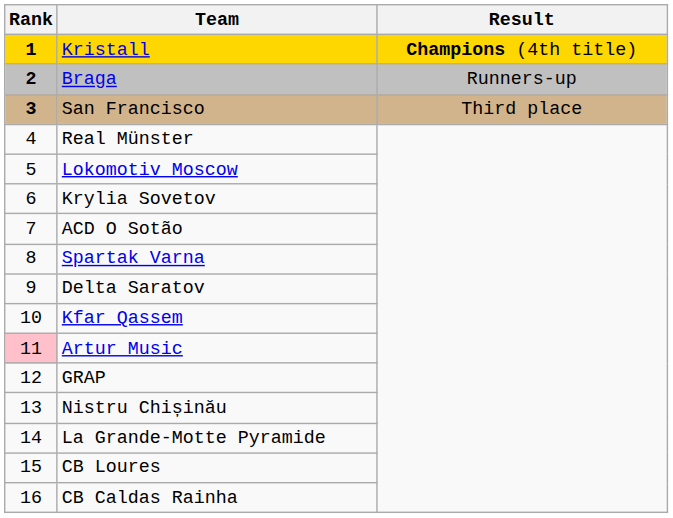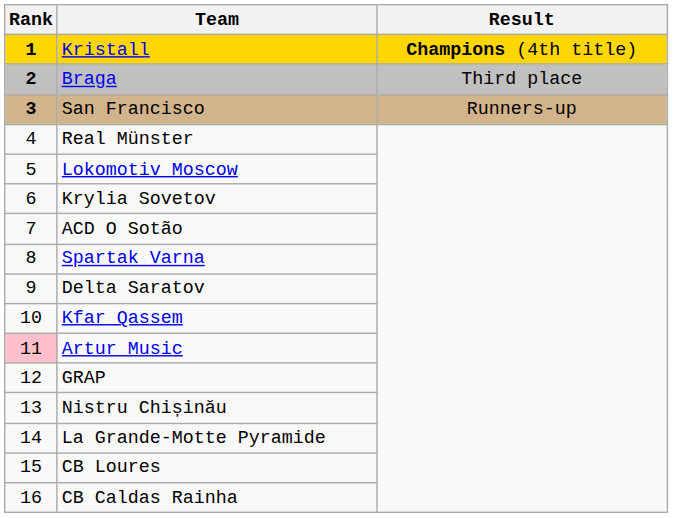 <table class="wikitable" style="text-align:center">
 <tr>
 <th>Rank</th>
 <th width=220>Team</th>
 <th width=200>Result</th>
 </tr>
 <tr bgcolor="gold">
 <td><strong>1</strong></td>
 <td align="left"> <a href='#'>Kristall</a></td>
 <td><strong>Champions</strong>  (4th title)</td>
 </tr>
 <tr bgcolor="silver">
 <td><strong>2</strong></td>
 <td align="left"> <a href='#'>Braga</a></td>
-<td>Runners-up</td>
+<td>Third place</td>
 </tr>
 <tr bgcolor="tan">
 <td><strong>3</strong></td>
 <td align="left"> San Francisco</td>
-<td>Third place</td>
+<td>Runners-up</td>
 </tr>
 <tr>
 <td>4</td>
 <td align="left"> Real Münster</td>
 <td rowspan=13></td>
 </tr>
 <tr>
 <td>5</td>
 <td align="left"> <a href='#'>Lokomotiv Moscow</a></td>
 </tr>
 <tr>
 <td>6</td>
 <td align="left"> Krylia Sovetov</td>
 </tr>
 <tr>
 <td>7</td>
 <td align="left"> ACD O Sotão</td>
 </tr>
 <tr>
 <td>8</td>
 <td align="left"> <a href='#'>Spartak Varna</a></td>
 </tr>
 <tr>
 <td>9</td>
 <td align="left"> Delta Saratov</td>
 </tr>
 <tr>
 <td>10</td>
 <td align="left"> <a href='#'>Kfar Qassem</a></td>
 </tr>
 <tr>
 <td style="background: pink;">11</td>
 <td align="left"> <a href='#'>Artur Music</a></td>
 </tr>
 <tr>
 <td>12</td>
 <td align="left"> GRAP</td>
 </tr>
 <tr>
 <td>13</td>
 <td align="left"> Nistru Chișinău</td>
 </tr>
 <tr>
 <td>14</td>
 <td align="left"> La Grande-Motte Pyramide</td>
 </tr>
 <tr>
 <td>15</td>
 <td align="left"> CB Loures</td>
 </tr>
 <tr>
 <td>16</td>
 <td align="left"> CB Caldas Rainha</td>
 </tr>
 </table>
